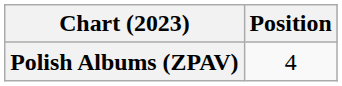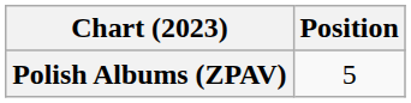 <table class="wikitable sortable plainrowheaders" style="text-align:center">
 <tr>
 <th scope="col">Chart (2023)</th>
 <th scope="col">Position</th>
 </tr>
 <tr>
 <th scope="row">Polish Albums (ZPAV)</th>
-<td>4</td>
+<td>5</td>
 </tr>
 </table>
